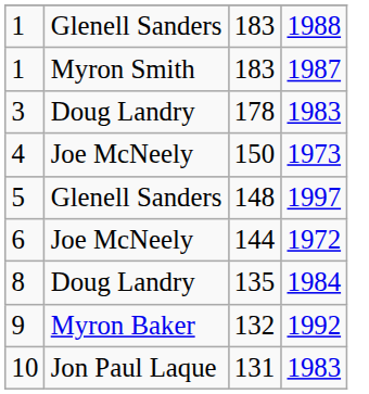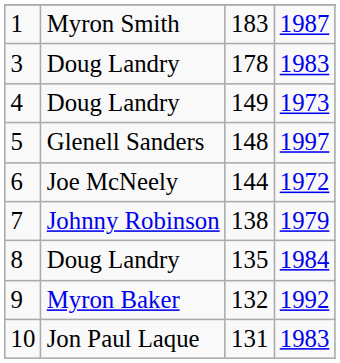 <table class="wikitable">
 <tr>
-</tr>
-<tr>
-<td>1</td>
-<td>Glenell Sanders</td>
-<td>183</td>
-<td><a href='#'>1988</a></td>
 </tr>
 <tr>
 <td>1</td>
 <td>Myron Smith</td>
 <td>183</td>
 <td><a href='#'>1987</a></td>
 </tr>
 <tr>
 <td>3</td>
 <td>Doug Landry</td>
 <td>178</td>
 <td><a href='#'>1983</a></td>
 </tr>
 <tr>
 <td>4</td>
-<td>Joe McNeely</td>
-<td>150</td>
+<td>Doug Landry</td>
+<td>149</td>
 <td><a href='#'>1973</a></td>
 </tr>
 <tr>
 <td>5</td>
 <td>Glenell Sanders</td>
 <td>148</td>
 <td><a href='#'>1997</a></td>
 </tr>
 <tr>
 <td>6</td>
 <td>Joe McNeely</td>
 <td>144</td>
 <td><a href='#'>1972</a></td>
+</tr>
+<tr>
+<td>7</td>
+<td><a href='#'>Johnny Robinson</a></td>
+<td>138</td>
+<td><a href='#'>1979</a></td>
 </tr>
 <tr>
 <td>8</td>
 <td>Doug Landry</td>
 <td>135</td>
 <td><a href='#'>1984</a></td>
 </tr>
 <tr>
 <td>9</td>
 <td><a href='#'>Myron Baker</a></td>
 <td>132</td>
 <td><a href='#'>1992</a></td>
 </tr>
 <tr>
 <td>10</td>
 <td>Jon Paul Laque</td>
 <td>131</td>
 <td><a href='#'>1983</a></td>
 </tr>
 </table>
